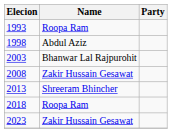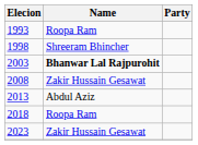 <table class="wikitable sortable">
 <tr>
 <th>Elecion</th>
 <th>Name</th>
 <th colspan="2">Party</th>
 </tr>
 <tr>
 <td><a href='#'>1993</a></td>
 <td><a href='#'>Roopa Ram</a></td>
 <td></td>
 </tr>
 <tr>
 <td><a href='#'>1998</a></td>
-<td>Abdul Aziz</td>
+<td><a href='#'>Shreeram Bhincher</a></td>
 <td></td>
 </tr>
 <tr>
 <td><a href='#'>2003</a></td>
-<td>Bhanwar Lal Rajpurohit</td>
+<td><strong>Bhanwar Lal Rajpurohit</strong></td>
 <td></td>
 </tr>
 <tr>
 <td><a href='#'>2008</a></td>
 <td><a href='#'>Zakir Hussain Gesawat</a></td>
 <td></td>
 </tr>
 <tr>
 <td><a href='#'>2013</a></td>
-<td><a href='#'>Shreeram Bhincher</a></td>
+<td>Abdul Aziz</td>
 <td></td>
 </tr>
 <tr>
 <td><a href='#'>2018</a></td>
 <td><a href='#'>Roopa Ram</a></td>
 </tr>
 <tr>
 <td><a href='#'>2023</a></td>
 <td><a href='#'>Zakir Hussain Gesawat</a></td>
 <td></td>
 </tr>
 <tr>
 </tr>
 </table>
